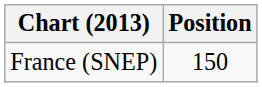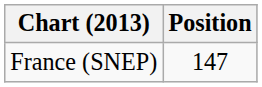 <table class="wikitable">
 <tr>
 <th>Chart (2013)</th>
 <th>Position</th>
 </tr>
 <tr>
 <td>France (SNEP)</td>
-<td align="center">150</td>
+<td align="center">147</td>
 </tr>
 </table>
